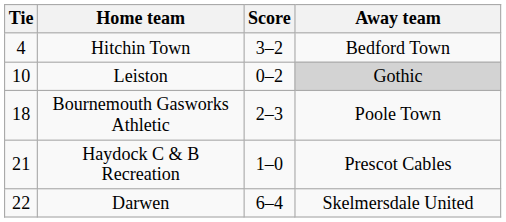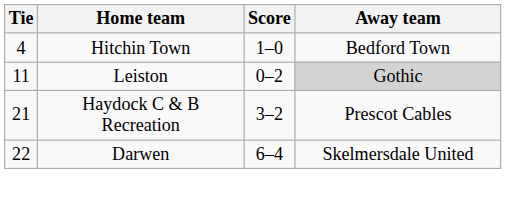 <table class="wikitable" style="text-align:center;">
 <tr>
 <th width=20>Tie</th>
 <th width=175>Home team</th>
 <th width=20>Score</th>
 <th width=175>Away team</th>
 </tr>
 <tr>
 <td>4</td>
 <td>Hitchin Town</td>
-<td>3–2</td>
+<td>1–0</td>
 <td>Bedford Town</td>
 </tr>
 <tr>
-<td>10</td>
+<td>11</td>
 <td>Leiston</td>
 <td>0–2</td>
 <td style="background: lightgrey;">Gothic</td>
 </tr>
 <tr>
-<td>18</td>
-<td>Bournemouth Gasworks Athletic</td>
-<td>2–3</td>
-<td>Poole Town</td>
-</tr>
-<tr>
 <td>21</td>
 <td>Haydock C & B Recreation</td>
-<td>1–0</td>
+<td>3–2</td>
 <td>Prescot Cables</td>
 </tr>
 <tr>
 <td>22</td>
 <td>Darwen</td>
 <td>6–4</td>
 <td>Skelmersdale United</td>
 </tr>
 </table>
